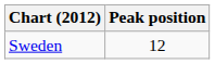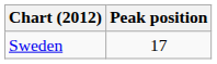 <table class="wikitable">
 <tr>
 <th align="left">Chart (2012)</th>
 <th align="center">Peak position</th>
 </tr>
 <tr>
 <td align="left"><a href='#'>Sweden</a></td>
-<td align="center">12</td>
+<td align="center">17</td>
 </tr>
 </table>
